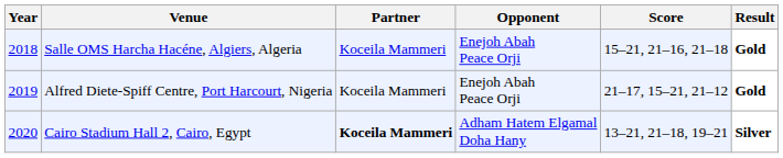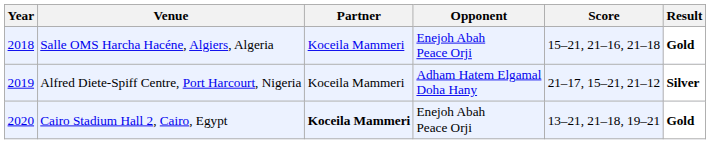 <table class="sortable wikitable" style="font-size: 90%;">
 <tr>
 <th>Year</th>
 <th>Venue</th>
 <th>Partner</th>
 <th>Opponent</th>
 <th>Score</th>
 <th>Result</th>
 </tr>
 <tr style="background:#ECF2FF">
 <td align="center"><a href='#'>2018</a></td>
 <td align="left"><a href='#'>Salle OMS Harcha Hacéne</a>, <a href='#'>Algiers</a>, Algeria</td>
 <td align="left"> <a href='#'>Koceila Mammeri</a></td>
 <td align="left"> <a href='#'>Enejoh Abah</a> <br>  <a href='#'>Peace Orji</a></td>
 <td align="left">15–21, 21–16, 21–18</td>
 <td style="text-align:left; background:white"> <strong>Gold</strong></td>
 </tr>
 <tr style="background:#ECF2FF">
 <td align="center"><a href='#'>2019</a></td>
 <td align="left">Alfred Diete-Spiff Centre, <a href='#'>Port Harcourt</a>, Nigeria</td>
 <td align="left"> Koceila Mammeri</td>
-<td align="left"> Enejoh Abah<br> Peace Orji</td>
+<td align="left"> <a href='#'>Adham Hatem Elgamal</a> <br>  <a href='#'>Doha Hany</a></td>
 <td align="left">21–17, 15–21, 21–12</td>
-<td style="text-align:left; background:white"> <strong>Gold</strong></td>
+<td style="text-align:left; background:white"> <strong>Silver</strong></td>
 </tr>
 <tr style="background:#ECF2FF">
 <td align="center"><a href='#'>2020</a></td>
 <td align="left"><a href='#'>Cairo Stadium Hall 2</a>, <a href='#'>Cairo</a>, Egypt</td>
 <td align="left"><strong> Koceila Mammeri</strong></td>
-<td align="left"> <a href='#'>Adham Hatem Elgamal</a> <br>  <a href='#'>Doha Hany</a></td>
+<td align="left"> Enejoh Abah<br> Peace Orji</td>
 <td align="left">13–21, 21–18, 19–21</td>
-<td style="text-align:left; background:white"> <strong>Silver</strong></td>
+<td style="text-align:left; background:white"> <strong>Gold</strong></td>
 </tr>
 </table>
